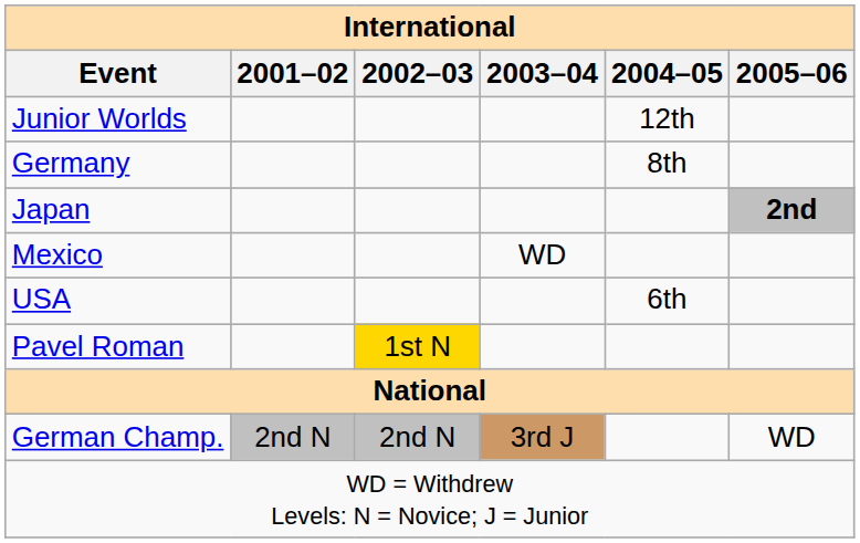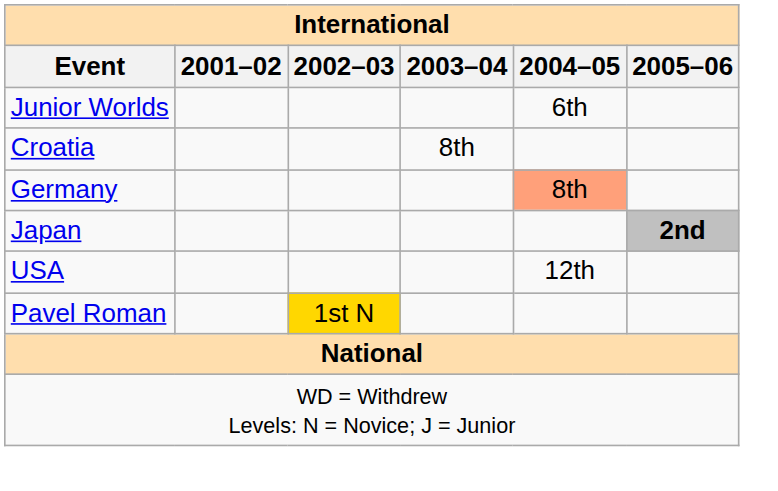 <table class="wikitable" style="text-align:center">
 <tr>
 <th style="background-color: #ffdead; " colspan=6 align=center>International</th>
 </tr>
 <tr>
 <th>Event</th>
 <th>2001–02</th>
 <th>2002–03</th>
 <th>2003–04</th>
 <th>2004–05</th>
 <th>2005–06</th>
 </tr>
 <tr>
 <td align=left><a href='#'>Junior Worlds</a></td>
 <td></td>
 <td></td>
 <td></td>
-<td>12th</td>
+<td>6th</td>
+<td></td>
+</tr>
+<tr>
+<td align=left> <a href='#'>Croatia</a></td>
+<td></td>
+<td></td>
+<td>8th</td>
+<td></td>
 <td></td>
 </tr>
 <tr>
 <td align=left> <a href='#'>Germany</a></td>
 <td></td>
 <td></td>
 <td></td>
-<td>8th</td>
+<td style="background: lightsalmon;">8th</td>
 <td></td>
 </tr>
 <tr>
 <td align=left> <a href='#'>Japan</a></td>
 <td></td>
 <td></td>
 <td></td>
 <td></td>
 <td bgcolor=silver><strong>2nd</strong></td>
 </tr>
 <tr>
-<td align=left> <a href='#'>Mexico</a></td>
-<td></td>
-<td></td>
-<td>WD</td>
-<td></td>
-<td></td>
-</tr>
-<tr>
 <td align=left> <a href='#'>USA</a></td>
 <td></td>
 <td></td>
 <td></td>
-<td>6th</td>
+<td>12th</td>
 <td></td>
 </tr>
 <tr>
 <td align=left><a href='#'>Pavel Roman</a></td>
 <td></td>
 <td bgcolor=gold>1st N</td>
 <td></td>
 <td></td>
 <td></td>
 </tr>
 <tr>
 <th style="background-color: #ffdead; " colspan=6 align=center>National</th>
 </tr>
 <tr>
-<td align=left><a href='#'>German Champ.</a></td>
-<td bgcolor=silver>2nd N</td>
-<td bgcolor=silver>2nd N</td>
-<td bgcolor=cc9966>3rd J</td>
-<td></td>
-<td>WD</td>
-</tr>
-<tr>
 <td colspan=6 align=center><small> WD = Withdrew <br> Levels: N = Novice; J = Junior </small></td>
 </tr>
 </table>
